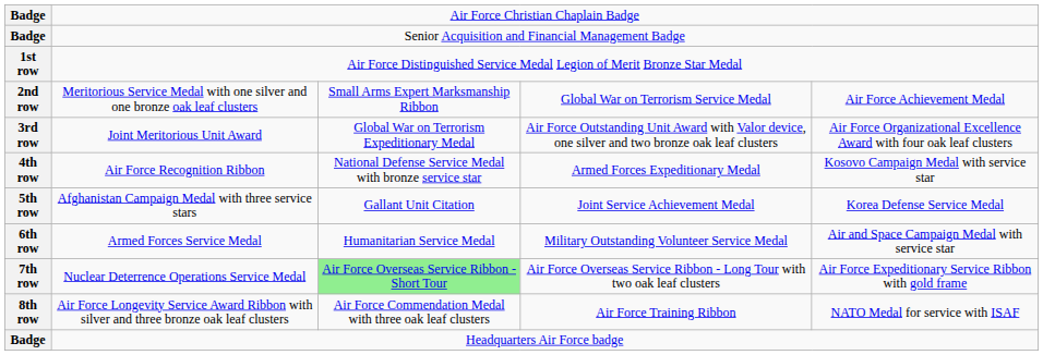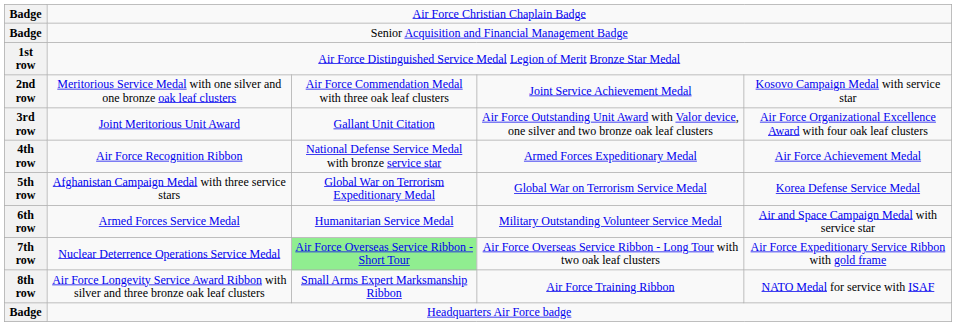 <table class="wikitable" style="margin:1em auto; text-align:center;">
 <tr>
 <th>Badge</th>
 <td colspan="4"><a href='#'>Air Force Christian Chaplain Badge</a></td>
 </tr>
 <tr>
 <th>Badge</th>
 <td colspan="4">Senior <a href='#'>Acquisition and Financial Management Badge</a></td>
 </tr>
 <tr>
 <th>1st row</th>
 <td colspan="4"><a href='#'>Air Force Distinguished Service Medal</a> <a href='#'>Legion of Merit</a> <a href='#'>Bronze Star Medal</a></td>
 </tr>
 <tr>
 <th>2nd row</th>
 <td><a href='#'>Meritorious Service Medal</a> with one silver and one bronze <a href='#'>oak leaf clusters</a></td>
-<td><a href='#'>Small Arms Expert Marksmanship Ribbon</a></td>
-<td><a href='#'>Global War on Terrorism Service Medal</a></td>
-<td><a href='#'>Air Force Achievement Medal</a></td>
+<td><a href='#'>Air Force Commendation Medal</a> with three oak leaf clusters</td>
+<td><a href='#'>Joint Service Achievement Medal</a></td>
+<td><a href='#'>Kosovo Campaign Medal</a> with service star</td>
 </tr>
 <tr>
 <th>3rd row</th>
 <td><a href='#'>Joint Meritorious Unit Award</a></td>
-<td><a href='#'>Global War on Terrorism Expeditionary Medal</a></td>
+<td><a href='#'>Gallant Unit Citation</a></td>
 <td><a href='#'>Air Force Outstanding Unit Award</a> with <a href='#'>Valor device</a>, one silver and two bronze oak leaf clusters</td>
 <td><a href='#'>Air Force Organizational Excellence Award</a> with four oak leaf clusters</td>
 </tr>
 <tr>
 <th>4th row</th>
 <td><a href='#'>Air Force Recognition Ribbon</a></td>
 <td><a href='#'>National Defense Service Medal</a> with bronze <a href='#'>service star</a></td>
 <td><a href='#'>Armed Forces Expeditionary Medal</a></td>
-<td><a href='#'>Kosovo Campaign Medal</a> with service star</td>
+<td><a href='#'>Air Force Achievement Medal</a></td>
 </tr>
 <tr>
 <th>5th row</th>
 <td><a href='#'>Afghanistan Campaign Medal</a> with three service stars</td>
-<td><a href='#'>Gallant Unit Citation</a></td>
-<td><a href='#'>Joint Service Achievement Medal</a></td>
+<td><a href='#'>Global War on Terrorism Expeditionary Medal</a></td>
+<td><a href='#'>Global War on Terrorism Service Medal</a></td>
 <td><a href='#'>Korea Defense Service Medal</a></td>
 </tr>
 <tr>
 <th>6th row</th>
 <td><a href='#'>Armed Forces Service Medal</a></td>
 <td><a href='#'>Humanitarian Service Medal</a></td>
 <td><a href='#'>Military Outstanding Volunteer Service Medal</a></td>
 <td><a href='#'>Air and Space Campaign Medal</a> with service star</td>
 </tr>
 <tr>
 <th>7th row</th>
 <td><a href='#'>Nuclear Deterrence Operations Service Medal</a></td>
 <td style="background: lightgreen;"><a href='#'>Air Force Overseas Service Ribbon - Short Tour</a></td>
 <td><a href='#'>Air Force Overseas Service Ribbon - Long Tour</a> with two oak leaf clusters</td>
 <td><a href='#'>Air Force Expeditionary Service Ribbon</a> with <a href='#'>gold frame</a></td>
 </tr>
 <tr>
 <th>8th row</th>
 <td><a href='#'>Air Force Longevity Service Award Ribbon</a> with silver and three bronze oak leaf clusters</td>
-<td><a href='#'>Air Force Commendation Medal</a> with three oak leaf clusters</td>
+<td><a href='#'>Small Arms Expert Marksmanship Ribbon</a></td>
 <td><a href='#'>Air Force Training Ribbon</a></td>
 <td><a href='#'>NATO Medal</a> for service with <a href='#'>ISAF</a></td>
 </tr>
 <tr>
 <th>Badge</th>
 <td colspan="4"><a href='#'>Headquarters Air Force badge</a></td>
 </tr>
 </table>
